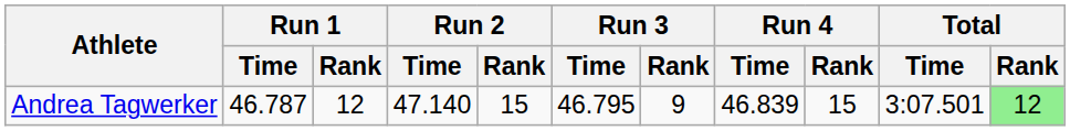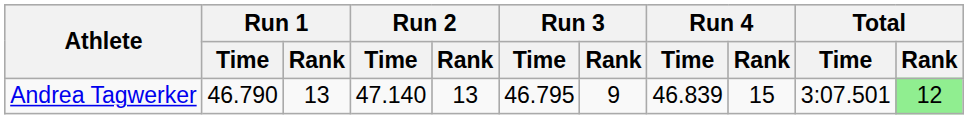 <table class="wikitable" border="1" style="font-size:90%">
 <tr>
 <th rowspan="2">Athlete</th>
 <th colspan="2">Run 1</th>
 <th colspan="2">Run 2</th>
 <th colspan="2">Run 3</th>
 <th colspan="2">Run 4</th>
 <th colspan="2">Total</th>
 </tr>
 <tr>
 <th>Time</th>
 <th>Rank</th>
 <th>Time</th>
 <th>Rank</th>
 <th>Time</th>
 <th>Rank</th>
 <th>Time</th>
 <th>Rank</th>
 <th>Time</th>
 <th>Rank</th>
 </tr>
 <tr>
 <td><a href='#'>Andrea Tagwerker</a></td>
-<td align="center">46.787</td>
-<td align="center">12</td>
+<td align="center">46.790</td>
+<td align="center">13</td>
 <td align="center">47.140</td>
-<td align="center">15</td>
+<td align="center">13</td>
 <td align="center">46.795</td>
 <td align="center">9</td>
 <td align="center">46.839</td>
 <td align="center">15</td>
 <td align="center">3:07.501</td>
 <td align="center" style="background: lightgreen;">12</td>
 </tr>
 </table>
